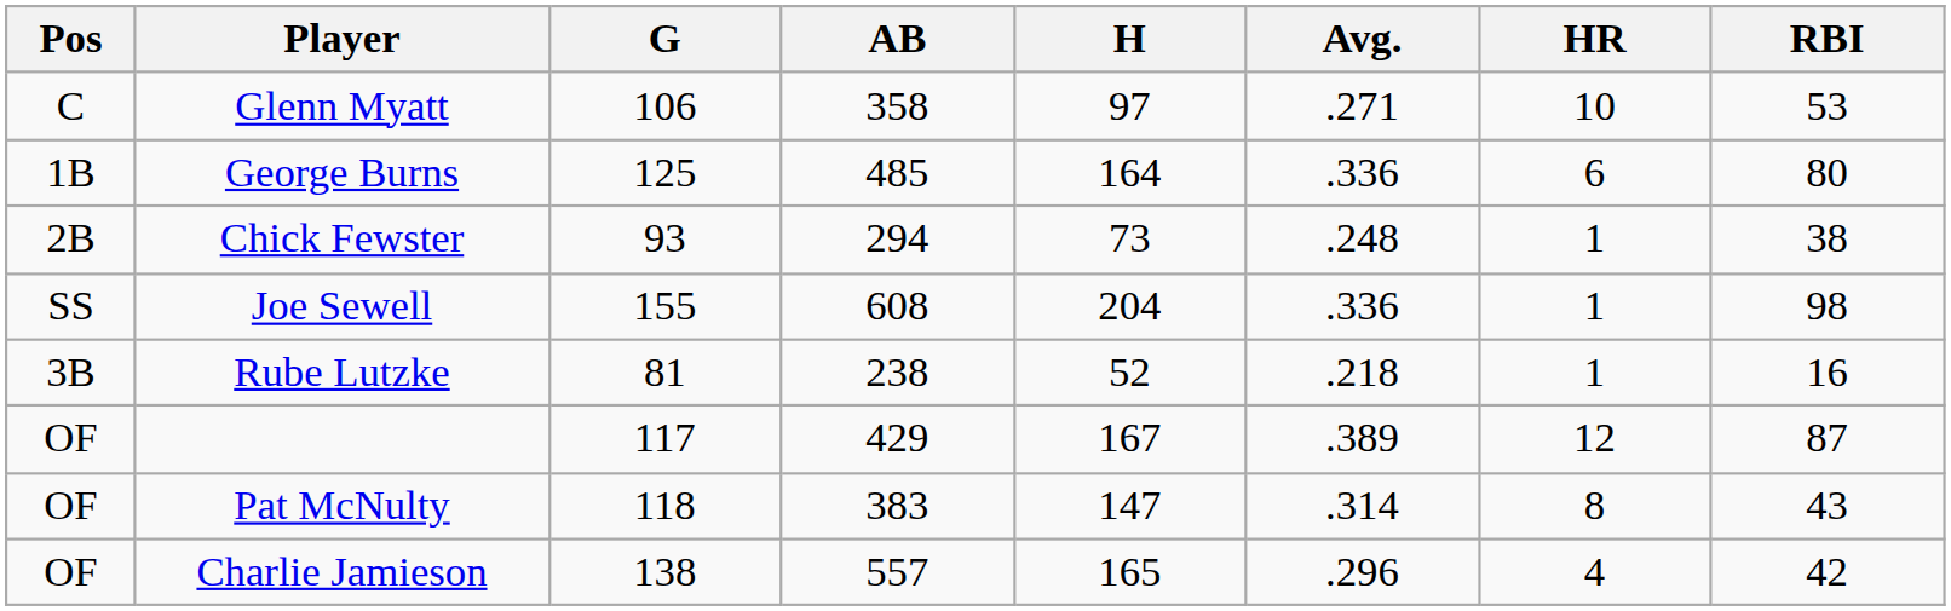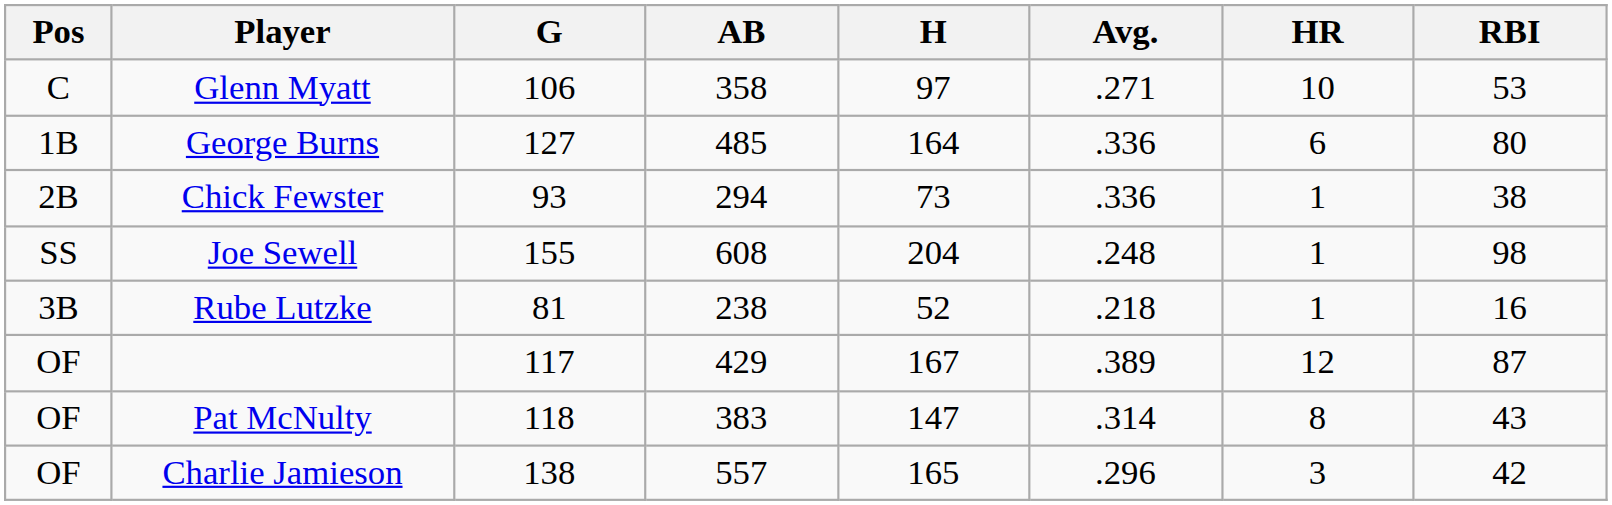 <table class="wikitable sortable">
 <tr>
 <th bgcolor="#DDDDFF" width="5%">Pos</th>
 <th bgcolor="#DDDDFF" width="16%">Player</th>
 <th bgcolor="#DDDDFF" width="9%">G</th>
 <th bgcolor="#DDDDFF" width="9%">AB</th>
 <th bgcolor="#DDDDFF" width="9%">H</th>
 <th bgcolor="#DDDDFF" width="9%">Avg.</th>
 <th bgcolor="#DDDDFF" width="9%">HR</th>
 <th bgcolor="#DDDDFF" width="9%">RBI</th>
 </tr>
 <tr align="center">
 <td>C</td>
 <td><a href='#'>Glenn Myatt</a></td>
 <td>106</td>
 <td>358</td>
 <td>97</td>
 <td>.271</td>
 <td>10</td>
 <td>53</td>
 </tr>
 <tr align=center>
 <td>1B</td>
 <td><a href='#'>George Burns</a></td>
-<td>125</td>
+<td>127</td>
 <td>485</td>
 <td>164</td>
 <td>.336</td>
 <td>6</td>
 <td>80</td>
 </tr>
 <tr align=center>
 <td>2B</td>
 <td><a href='#'>Chick Fewster</a></td>
 <td>93</td>
 <td>294</td>
 <td>73</td>
-<td>.248</td>
+<td>.336</td>
 <td>1</td>
 <td>38</td>
 </tr>
 <tr align=center>
 <td>SS</td>
 <td><a href='#'>Joe Sewell</a></td>
 <td>155</td>
 <td>608</td>
 <td>204</td>
-<td>.336</td>
+<td>.248</td>
 <td>1</td>
 <td>98</td>
 </tr>
 <tr align=center>
 <td>3B</td>
 <td><a href='#'>Rube Lutzke</a></td>
 <td>81</td>
 <td>238</td>
 <td>52</td>
 <td>.218</td>
 <td>1</td>
 <td>16</td>
 </tr>
 <tr align=center>
 <td>OF</td>
 <td></td>
 <td>117</td>
 <td>429</td>
 <td>167</td>
 <td>.389</td>
 <td>12</td>
 <td>87</td>
 </tr>
 <tr align="center">
 <td>OF</td>
 <td><a href='#'>Pat McNulty</a></td>
 <td>118</td>
 <td>383</td>
 <td>147</td>
 <td>.314</td>
 <td>8</td>
 <td>43</td>
 </tr>
 <tr align=center>
 <td>OF</td>
 <td><a href='#'>Charlie Jamieson</a></td>
 <td>138</td>
 <td>557</td>
 <td>165</td>
 <td>.296</td>
-<td>4</td>
+<td>3</td>
 <td>42</td>
 </tr>
 </table>
